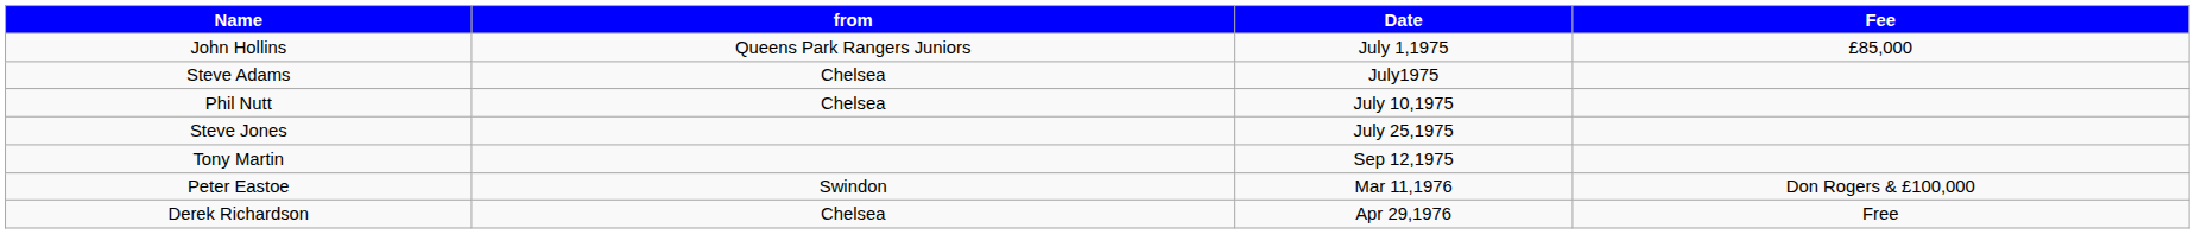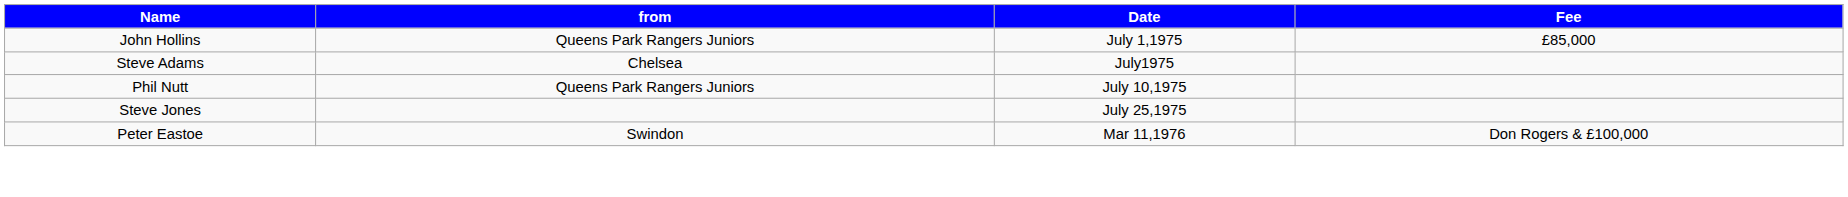 <table class="wikitable" style="text-align:center; font-size:90%; width:90%;">
 <tr>
 <th style="background:#0000FF; color:#FFFFFF; text-align:center;"><strong>Name</strong></th>
 <th style="background:#0000FF; color:#FFFFFF; text-align:center;">from</th>
 <th style="background:#0000FF; color:#FFFFFF; text-align:center;">Date</th>
 <th style="background:#0000FF; color:#FFFFFF; text-align:center;">Fee</th>
 </tr>
 <tr>
 <td>John Hollins</td>
 <td>Queens Park Rangers Juniors</td>
 <td>July 1,1975</td>
 <td>£85,000</td>
 </tr>
 <tr>
 <td>Steve Adams</td>
 <td>Chelsea</td>
 <td>July1975</td>
 <td></td>
 </tr>
 <tr>
 <td>Phil Nutt</td>
-<td>Chelsea</td>
+<td>Queens Park Rangers Juniors</td>
 <td>July 10,1975</td>
 <td></td>
 </tr>
 <tr>
 <td>Steve Jones</td>
 <td></td>
 <td>July 25,1975</td>
 <td></td>
 </tr>
 <tr>
-<td>Tony Martin</td>
-<td></td>
-<td>Sep 12,1975</td>
-<td></td>
-</tr>
-<tr>
 <td>Peter Eastoe</td>
 <td>Swindon</td>
 <td>Mar 11,1976</td>
 <td>Don Rogers & £100,000</td>
 </tr>
-<tr>
-<td>Derek Richardson</td>
-<td>Chelsea</td>
-<td>Apr 29,1976</td>
-<td>Free</td>
-</tr>
 </table>
